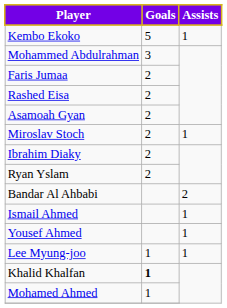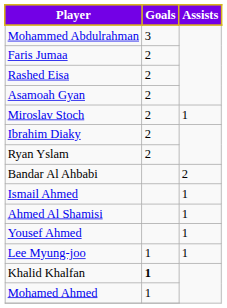 <table class="wikitable">
 <tr>
 <th style="color:#FFFFFF; background:#7300E6; border:2px solid #D8B31B;">Player</th>
 <th style="color:#FFFFFF; background:#7300E6; border:2px solid #D8B31B;">Goals</th>
 <th style="color:#FFFFFF; background:#7300E6; border:2px solid #D8B31B;">Assists</th>
-</tr>
-<tr>
-<td align=left> <a href='#'>Kembo Ekoko</a></td>
-<td>5</td>
-<td>1</td>
 </tr>
 <tr>
 <td align=left> <a href='#'>Mohammed Abdulrahman</a></td>
 <td>3</td>
 </tr>
 <tr>
 <td align=left> <a href='#'>Faris Jumaa</a></td>
 <td>2</td>
 </tr>
 <tr>
 <td align=left> <a href='#'>Rashed Eisa</a></td>
 <td>2</td>
 </tr>
 <tr>
 <td align=left> <a href='#'>Asamoah Gyan</a></td>
 <td>2</td>
 </tr>
 <tr>
 <td align=left> <a href='#'>Miroslav Stoch</a></td>
 <td>2</td>
 <td>1</td>
 </tr>
 <tr>
 <td align=left> <a href='#'>Ibrahim Diaky</a></td>
 <td>2</td>
 </tr>
 <tr>
 <td align=left> Ryan Yslam</td>
 <td>2</td>
 </tr>
 <tr>
 <td align=left> Bandar Al Ahbabi</td>
 <td></td>
 <td>2</td>
 </tr>
 <tr>
 <td align=left> <a href='#'>Ismail Ahmed</a></td>
 <td></td>
 <td>1</td>
 </tr>
 <tr>
+<td align=left> <a href='#'>Ahmed Al Shamisi</a></td>
+<td></td>
+<td>1</td>
+</tr>
+<tr>
 <td align=left> <a href='#'>Yousef Ahmed</a></td>
 <td></td>
 <td>1</td>
 </tr>
 <tr>
 <td align=left> <a href='#'>Lee Myung-joo</a></td>
 <td>1</td>
 <td>1</td>
 </tr>
 <tr>
 <td align=left> Khalid Khalfan</td>
 <td><strong>1</strong></td>
 </tr>
 <tr>
 <td align=left> <a href='#'>Mohamed Ahmed</a></td>
 <td>1</td>
 </tr>
 <tr>
 </tr>
 </table>
